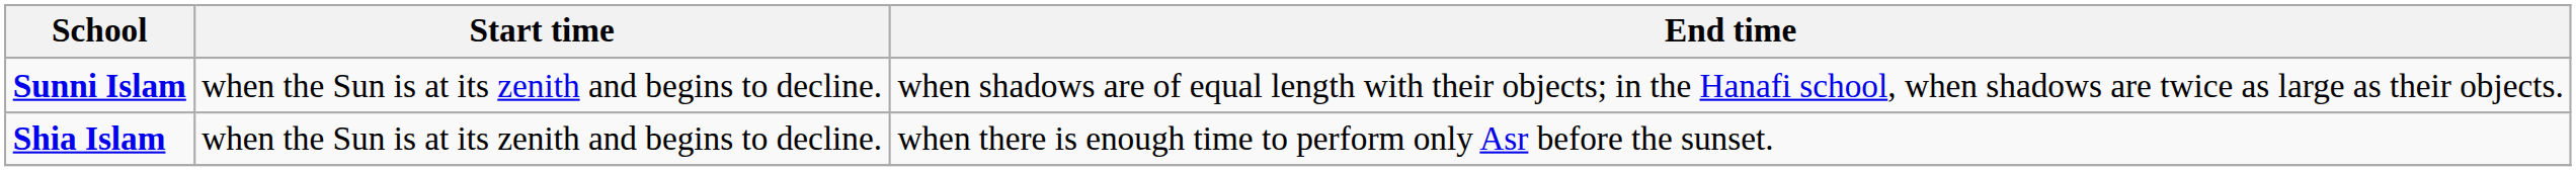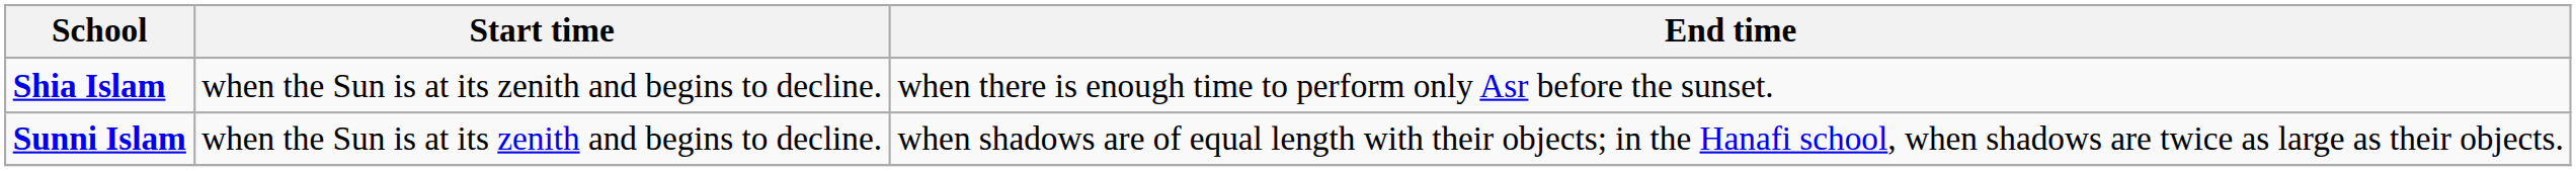 <table class="wikitable">
 <tr>
 <th>School</th>
 <th>Start time</th>
 <th>End time</th>
 </tr>
 <tr>
+<td><strong><a href='#'>Shia Islam</a></strong></td>
+<td>when the Sun is at its zenith and begins to decline.</td>
+<td>when there is enough time to perform only <a href='#'>Asr</a> before the sunset.</td>
+</tr>
+<tr>
 <td><strong><a href='#'>Sunni Islam</a></strong></td>
 <td>when the Sun is at its <a href='#'>zenith</a> and begins to decline.</td>
 <td>when shadows are of equal length with their objects; in the <a href='#'>Hanafi school</a>, when shadows are twice as large as their objects.</td>
 </tr>
 <tr>
-<td><strong><a href='#'>Shia Islam</a></strong></td>
-<td>when the Sun is at its zenith and begins to decline.</td>
-<td>when there is enough time to perform only <a href='#'>Asr</a> before the sunset.</td>
-</tr>
-<tr>
 </tr>
 </table>
